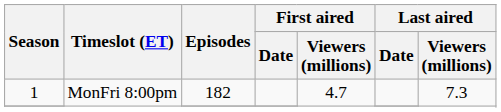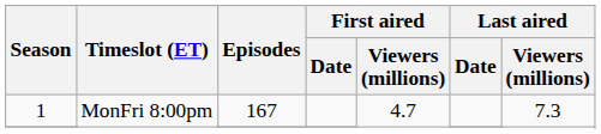 <table class="wikitable" style="text-align: center">
 <tr>
 <th scope="col" rowspan="2">Season</th>
 <th scope="col" rowspan="2">Timeslot (<a href='#'>ET</a>)</th>
 <th scope="col" rowspan="2" colspan="1">Episodes</th>
 <th scope="col" colspan="2">First aired</th>
 <th scope="col" colspan="2">Last aired</th>
 </tr>
 <tr>
 <th scope="col">Date</th>
 <th scope="col">Viewers<br>(millions)</th>
 <th scope="col">Date</th>
 <th scope="col">Viewers<br>(millions)</th>
 </tr>
 <tr>
 <td rowspan="1">1</td>
 <td rowspan="2">MonFri 8:00pm</td>
-<td rowspan="1">182</td>
+<td rowspan="1">167</td>
 <td></td>
 <td rowspan="2">4.7</td>
 <td></td>
 <td rowspan="2">7.3</td>
 </tr>
 <tr>
 </tr>
 </table>
